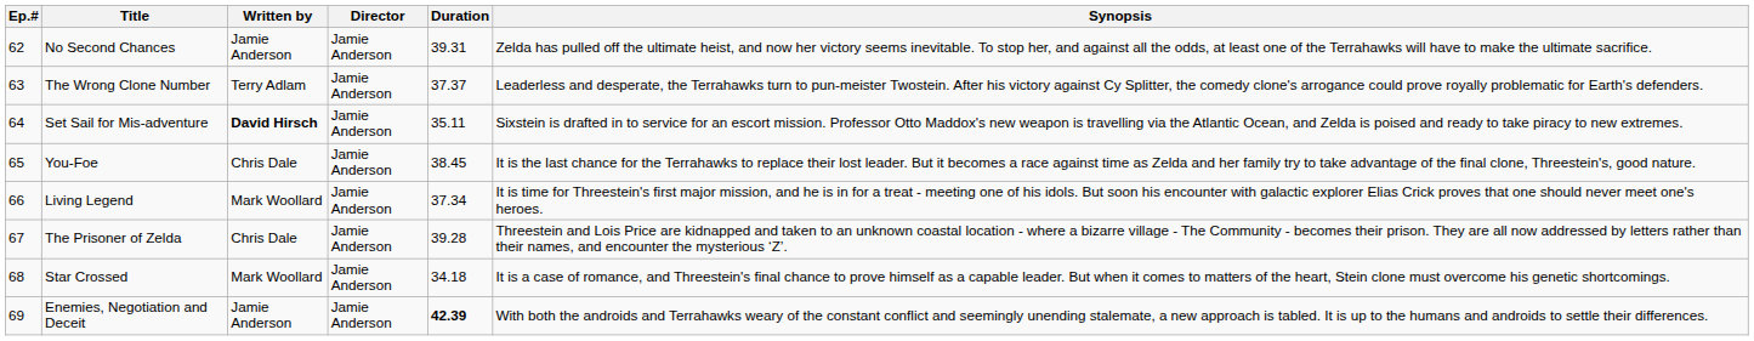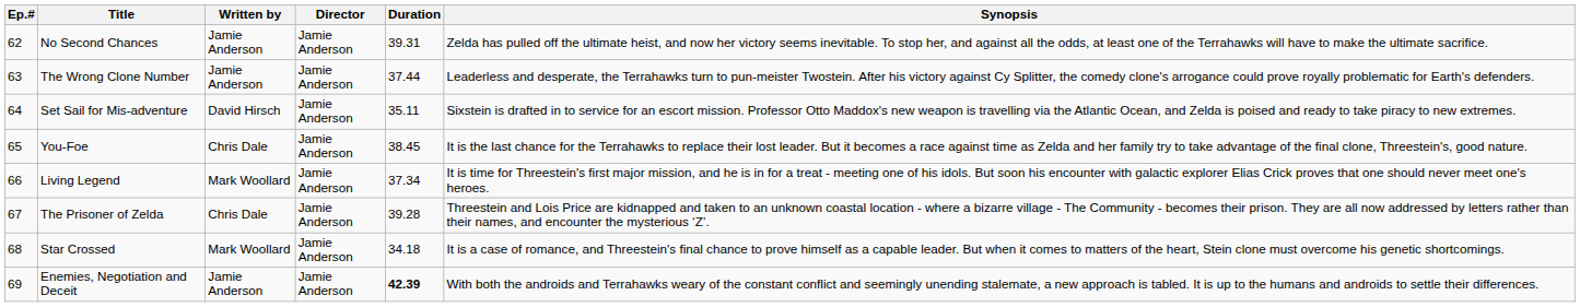 <table class="wikitable">
 <tr>
 <th>Ep.#</th>
 <th>Title</th>
 <th>Written by</th>
 <th>Director</th>
 <th>Duration</th>
 <th>Synopsis</th>
 </tr>
 <tr>
 <td>62</td>
 <td>No Second Chances</td>
 <td>Jamie Anderson</td>
 <td>Jamie Anderson</td>
 <td>39.31</td>
 <td>Zelda has pulled off the ultimate heist, and now her victory seems inevitable. To stop her, and against all the odds, at least one of the Terrahawks will have to make the ultimate sacrifice.</td>
 </tr>
 <tr>
 <td>63</td>
 <td>The Wrong Clone Number</td>
-<td>Terry Adlam</td>
 <td>Jamie Anderson</td>
-<td>37.37</td>
+<td>Jamie Anderson</td>
+<td>37.44</td>
 <td>Leaderless and desperate, the Terrahawks turn to pun-meister Twostein. After his victory against Cy Splitter, the comedy clone's arrogance could prove royally problematic for Earth's defenders.</td>
 </tr>
 <tr>
 <td>64</td>
 <td>Set Sail for Mis-adventure</td>
-<td><strong>David Hirsch</strong></td>
+<td>David Hirsch</td>
 <td>Jamie Anderson</td>
 <td>35.11</td>
 <td>Sixstein is drafted in to service for an escort mission. Professor Otto Maddox's new weapon is travelling via the Atlantic Ocean, and Zelda is poised and ready to take piracy to new extremes.</td>
 </tr>
 <tr>
 <td>65</td>
 <td>You-Foe</td>
 <td>Chris Dale</td>
 <td>Jamie Anderson</td>
 <td>38.45</td>
 <td>It is the last chance for the Terrahawks to replace their lost leader. But it becomes a race against time as Zelda and her family try to take advantage of the final clone, Threestein's, good nature.</td>
 </tr>
 <tr>
 <td>66</td>
 <td>Living Legend</td>
 <td>Mark Woollard</td>
 <td>Jamie Anderson</td>
 <td>37.34</td>
 <td>It is time for Threestein's first major mission, and he is in for a treat - meeting one of his idols. But soon his encounter with galactic explorer Elias Crick proves that one should never meet one's heroes.</td>
 </tr>
 <tr>
 <td>67</td>
 <td>The Prisoner of Zelda</td>
 <td>Chris Dale</td>
 <td>Jamie Anderson</td>
 <td>39.28</td>
 <td>Threestein and Lois Price are kidnapped and taken to an unknown coastal location - where a bizarre village - The Community - becomes their prison. They are all now addressed by letters rather than their names, and encounter the mysterious ‘Z’.</td>
 </tr>
 <tr>
 <td>68</td>
 <td>Star Crossed</td>
 <td>Mark Woollard</td>
 <td>Jamie Anderson</td>
 <td>34.18</td>
 <td>It is a case of romance, and Threestein's final chance to prove himself as a capable leader. But when it comes to matters of the heart, Stein clone must overcome his genetic shortcomings.</td>
 </tr>
 <tr>
 <td>69</td>
 <td>Enemies, Negotiation and Deceit</td>
 <td>Jamie Anderson</td>
 <td>Jamie Anderson</td>
 <td><strong>42.39</strong></td>
 <td>With both the androids and Terrahawks weary of the constant conflict and seemingly unending stalemate, a new approach is tabled. It is up to the humans and androids to settle their differences.</td>
 </tr>
 </table>
